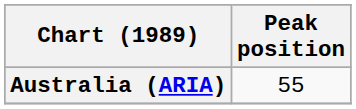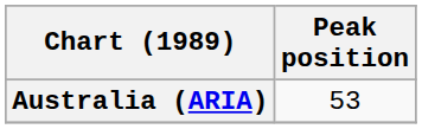 <table class="wikitable sortable plainrowheaders">
 <tr>
 <th>Chart (1989)</th>
 <th>Peak<br>position</th>
 </tr>
 <tr>
 <th scope="row">Australia (<a href='#'>ARIA</a>)</th>
-<td align="center">55</td>
+<td align="center">53</td>
 </tr>
 <tr>
 </tr>
 </table>
